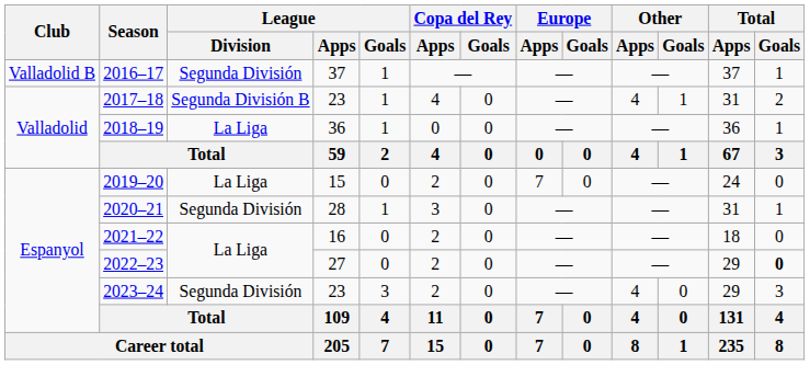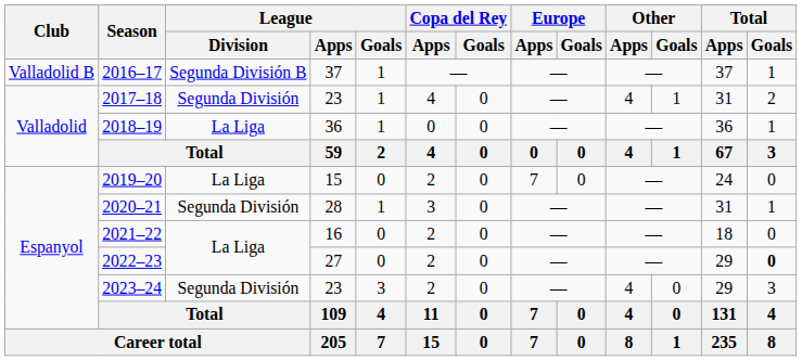 <table class="wikitable" style="text-align:center">
 <tr>
 <th rowspan="2">Club</th>
 <th rowspan="2">Season</th>
 <th colspan="3">League</th>
 <th colspan="2"><a href='#'>Copa del Rey</a></th>
 <th colspan="2"><a href='#'>Europe</a></th>
 <th colspan="2">Other</th>
 <th colspan="2">Total</th>
 </tr>
 <tr>
 <th>Division</th>
 <th>Apps</th>
 <th>Goals</th>
 <th>Apps</th>
 <th>Goals</th>
 <th>Apps</th>
 <th>Goals</th>
 <th>Apps</th>
 <th>Goals</th>
 <th>Apps</th>
 <th>Goals</th>
 </tr>
 <tr>
 <td><a href='#'>Valladolid Β</a></td>
 <td><a href='#'>2016–17</a></td>
-<td><a href='#'>Segunda División</a></td>
+<td><a href='#'>Segunda División B</a></td>
 <td>37</td>
 <td>1</td>
 <td colspan="2">—</td>
 <td colspan="2">—</td>
 <td colspan="2">—</td>
 <td>37</td>
 <td>1</td>
 </tr>
 <tr>
 <td rowspan="3"><a href='#'>Valladolid</a></td>
 <td><a href='#'>2017–18</a></td>
-<td><a href='#'>Segunda División B</a></td>
+<td><a href='#'>Segunda División</a></td>
 <td>23</td>
 <td>1</td>
 <td>4</td>
 <td>0</td>
 <td colspan="2">—</td>
 <td>4</td>
 <td>1</td>
 <td>31</td>
 <td>2</td>
 </tr>
 <tr>
 <td><a href='#'>2018–19</a></td>
 <td><a href='#'>La Liga</a></td>
 <td>36</td>
 <td>1</td>
 <td>0</td>
 <td>0</td>
 <td colspan="2">—</td>
 <td colspan="2">—</td>
 <td>36</td>
 <td>1</td>
 </tr>
 <tr>
 <th colspan="2">Total</th>
 <th>59</th>
 <th>2</th>
 <th>4</th>
 <th>0</th>
 <th>0</th>
 <th>0</th>
 <th>4</th>
 <th>1</th>
 <th>67</th>
 <th>3</th>
 </tr>
 <tr>
 <td rowspan="6"><a href='#'>Espanyol</a></td>
 <td><a href='#'>2019–20</a></td>
 <td>La Liga</td>
 <td>15</td>
 <td>0</td>
 <td>2</td>
 <td>0</td>
 <td>7</td>
 <td>0</td>
 <td colspan="2">—</td>
 <td>24</td>
 <td>0</td>
 </tr>
 <tr>
 <td><a href='#'>2020–21</a></td>
 <td>Segunda División</td>
 <td>28</td>
 <td>1</td>
 <td>3</td>
 <td>0</td>
 <td colspan="2">—</td>
 <td colspan="2">—</td>
 <td>31</td>
 <td>1</td>
 </tr>
 <tr>
 <td><a href='#'>2021–22</a></td>
 <td rowspan="2">La Liga</td>
 <td>16</td>
 <td>0</td>
 <td>2</td>
 <td>0</td>
 <td colspan="2">—</td>
 <td colspan="2">—</td>
 <td>18</td>
 <td>0</td>
 </tr>
 <tr>
 <td><a href='#'>2022–23</a></td>
 <td>27</td>
 <td>0</td>
 <td>2</td>
 <td>0</td>
 <td colspan="2">—</td>
 <td colspan="2">—</td>
 <td>29</td>
 <td><strong>0</strong></td>
 </tr>
 <tr>
 <td><a href='#'>2023–24</a></td>
 <td>Segunda División</td>
 <td>23</td>
 <td>3</td>
 <td>2</td>
 <td>0</td>
 <td colspan="2">—</td>
 <td>4</td>
 <td>0</td>
 <td>29</td>
 <td>3</td>
 </tr>
 <tr>
 <th colspan="2">Total</th>
 <th>109</th>
 <th>4</th>
 <th>11</th>
 <th>0</th>
 <th>7</th>
 <th>0</th>
 <th>4</th>
 <th>0</th>
 <th>131</th>
 <th>4</th>
 </tr>
 <tr>
 <th colspan="3">Career total</th>
 <th>205</th>
 <th>7</th>
 <th>15</th>
 <th>0</th>
 <th>7</th>
 <th>0</th>
 <th>8</th>
 <th>1</th>
 <th>235</th>
 <th>8</th>
 </tr>
 </table>
